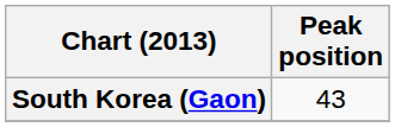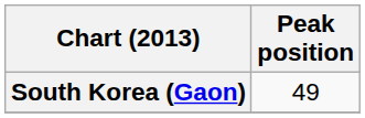 <table class="wikitable plainrowheaders">
 <tr>
 <th>Chart (2013)</th>
 <th>Peak <br> position</th>
 </tr>
 <tr>
 <th scope="row">South Korea (<a href='#'>Gaon</a>)</th>
-<td align=center>43</td>
+<td align=center>49</td>
 </tr>
 <tr>
 </tr>
 </table>
